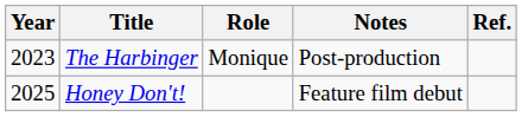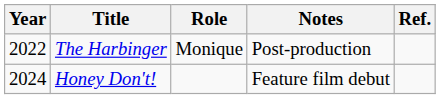 <table class="wikitable">
 <tr>
 <th>Year</th>
 <th>Title</th>
 <th>Role</th>
 <th>Notes</th>
 <th class=unsortable>Ref.</th>
 </tr>
 <tr>
-<td>2023</td>
+<td>2022</td>
 <td><em><a href='#'>The Harbinger</a></em></td>
 <td>Monique</td>
 <td>Post-production</td>
 <td></td>
 </tr>
 <tr>
-<td>2025</td>
+<td>2024</td>
 <td><em><a href='#'>Honey Don't!</a></em></td>
 <td></td>
 <td>Feature film debut</td>
 <td></td>
 </tr>
 </table>
